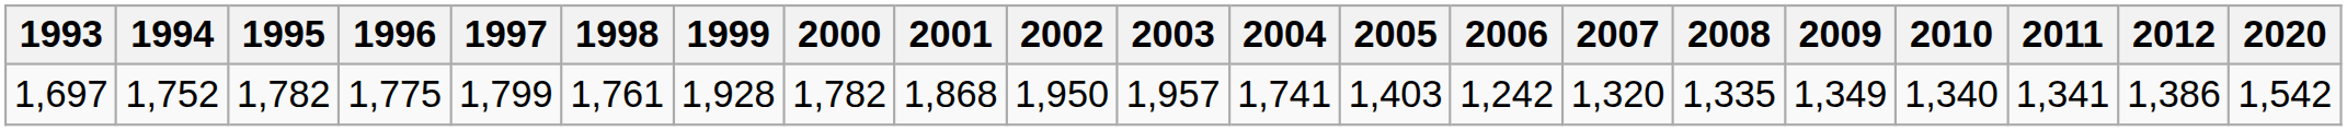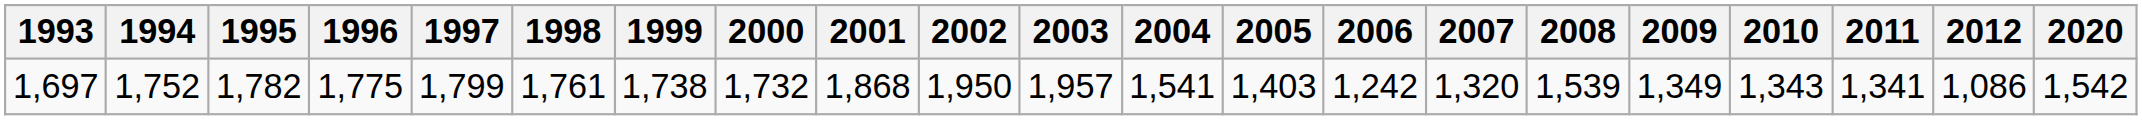 <table class="wikitable" style="text-align:center;">
 <tr>
 <th>1993</th>
 <th>1994</th>
 <th>1995</th>
 <th>1996</th>
 <th>1997</th>
 <th>1998</th>
 <th>1999</th>
 <th>2000</th>
 <th>2001</th>
 <th>2002</th>
 <th>2003</th>
 <th>2004</th>
 <th>2005</th>
 <th>2006</th>
 <th>2007</th>
 <th>2008</th>
 <th>2009</th>
 <th>2010</th>
 <th>2011</th>
 <th>2012</th>
 <th>2020</th>
 </tr>
 <tr>
 <td>1,697</td>
 <td>1,752</td>
 <td>1,782</td>
 <td>1,775</td>
 <td>1,799</td>
 <td>1,761</td>
-<td>1,928</td>
-<td>1,782</td>
+<td>1,738</td>
+<td>1,732</td>
 <td>1,868</td>
 <td>1,950</td>
 <td>1,957</td>
-<td>1,741</td>
+<td>1,541</td>
 <td>1,403</td>
 <td>1,242</td>
 <td>1,320</td>
-<td>1,335</td>
+<td>1,539</td>
 <td>1,349</td>
-<td>1,340</td>
+<td>1,343</td>
 <td>1,341</td>
-<td>1,386</td>
+<td>1,086</td>
 <td>1,542</td>
 </tr>
 </table>
